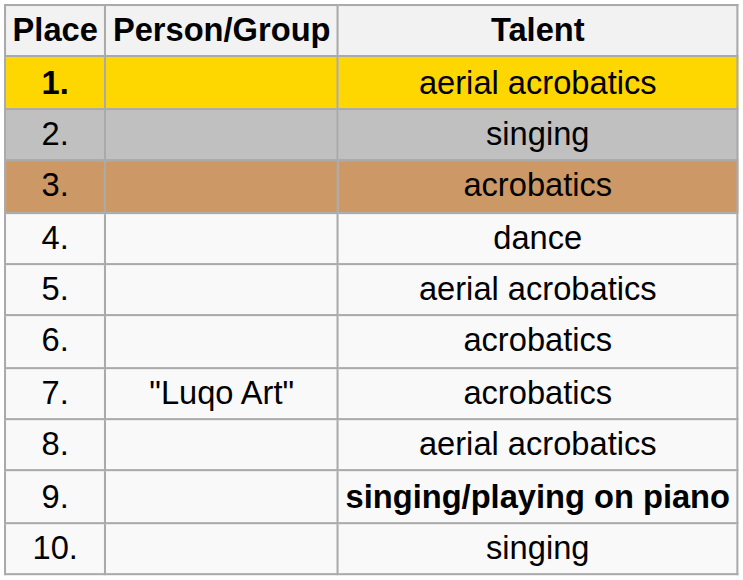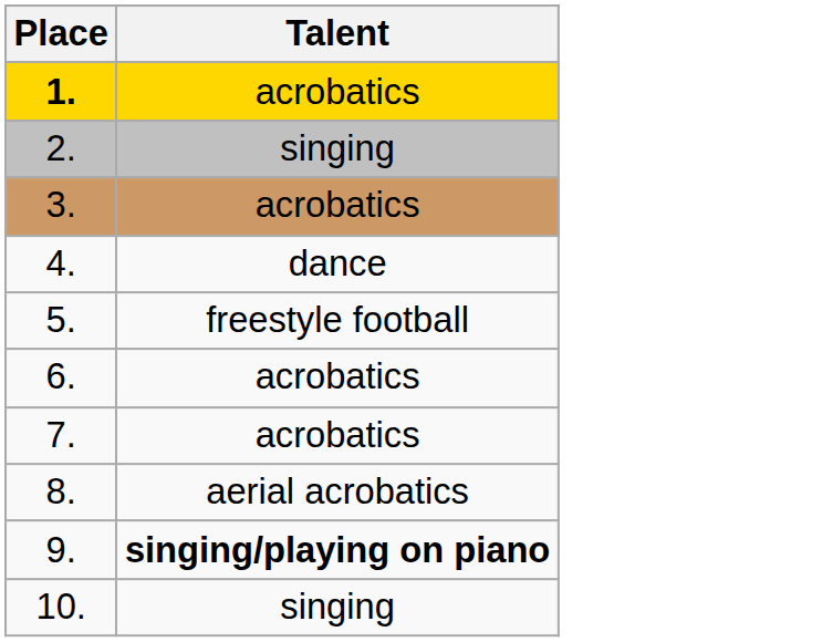 <table class="wikitable sortable">
 <tr>
 <th>Place</th>
-<th>Person/Group</th>
 <th>Talent</th>
 </tr>
 <tr bgcolor="gold">
 <td align="center"><strong>1.</strong></td>
-<td align="center"><strong><br></strong></td>
-<td align="center">aerial acrobatics</td>
+<td align="center">acrobatics</td>
 </tr>
 <tr bgcolor="silver">
 <td align="center">2.</td>
-<td align="center"><br></td>
 <td align="center">singing</td>
 </tr>
 <tr bgcolor="#cc9966">
 <td align="center">3.</td>
-<td align="center"></td>
 <td align="center">acrobatics</td>
 </tr>
 <tr>
 <td align="center">4.</td>
-<td align="center"></td>
 <td align="center">dance</td>
 </tr>
 <tr>
 <td align="center">5.</td>
-<td align="center"></td>
-<td align="center">aerial acrobatics</td>
+<td align="center">freestyle football</td>
 </tr>
 <tr>
 <td align="center">6.</td>
-<td align="center"></td>
 <td align="center">acrobatics</td>
 </tr>
 <tr>
 <td align="center">7.</td>
-<td align="center"> "Luqo Art"</td>
 <td align="center">acrobatics</td>
 </tr>
 <tr>
 <td align="center">8.</td>
-<td align="center"></td>
 <td align="center">aerial acrobatics</td>
 </tr>
 <tr>
 <td align="center">9.</td>
-<td align="center"></td>
 <td align="center"><strong>singing/playing on piano</strong></td>
 </tr>
 <tr>
 <td align="center">10.</td>
-<td align="center"></td>
 <td align="center">singing</td>
 </tr>
 </table>
